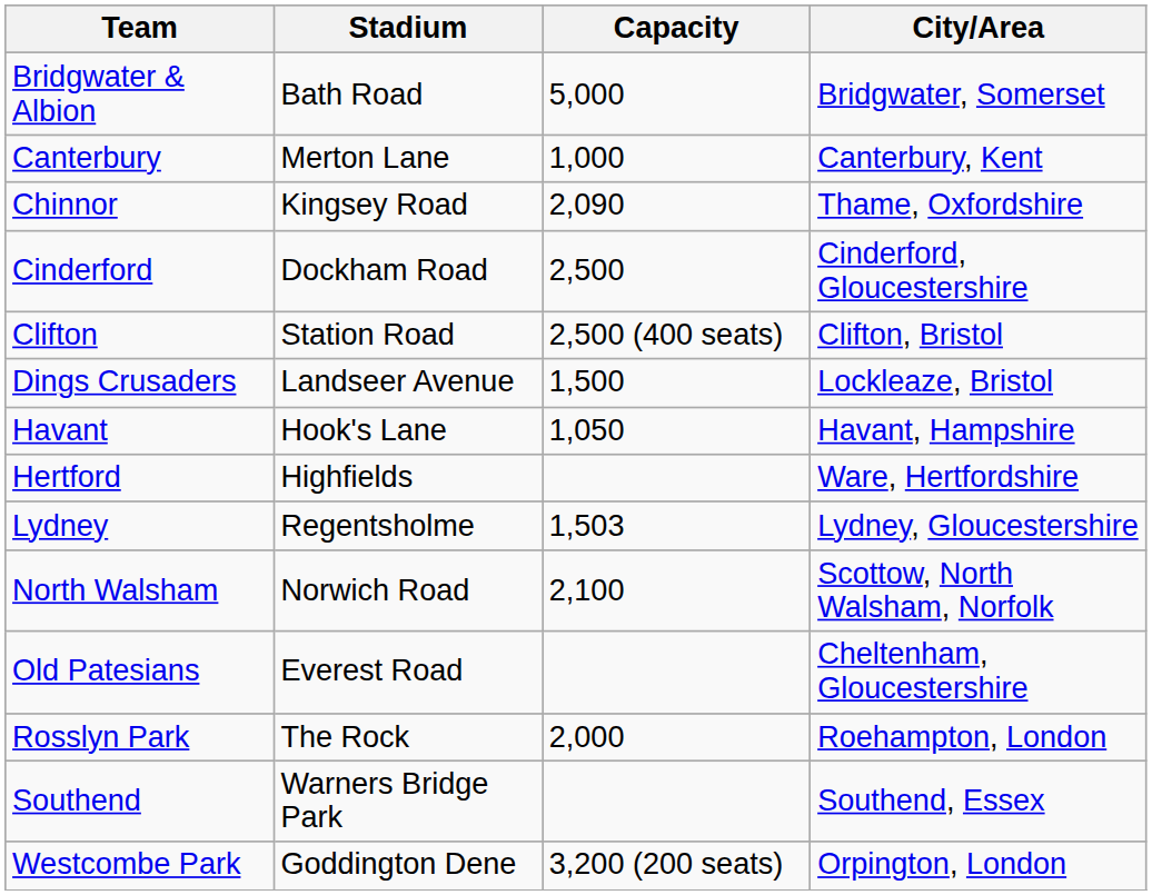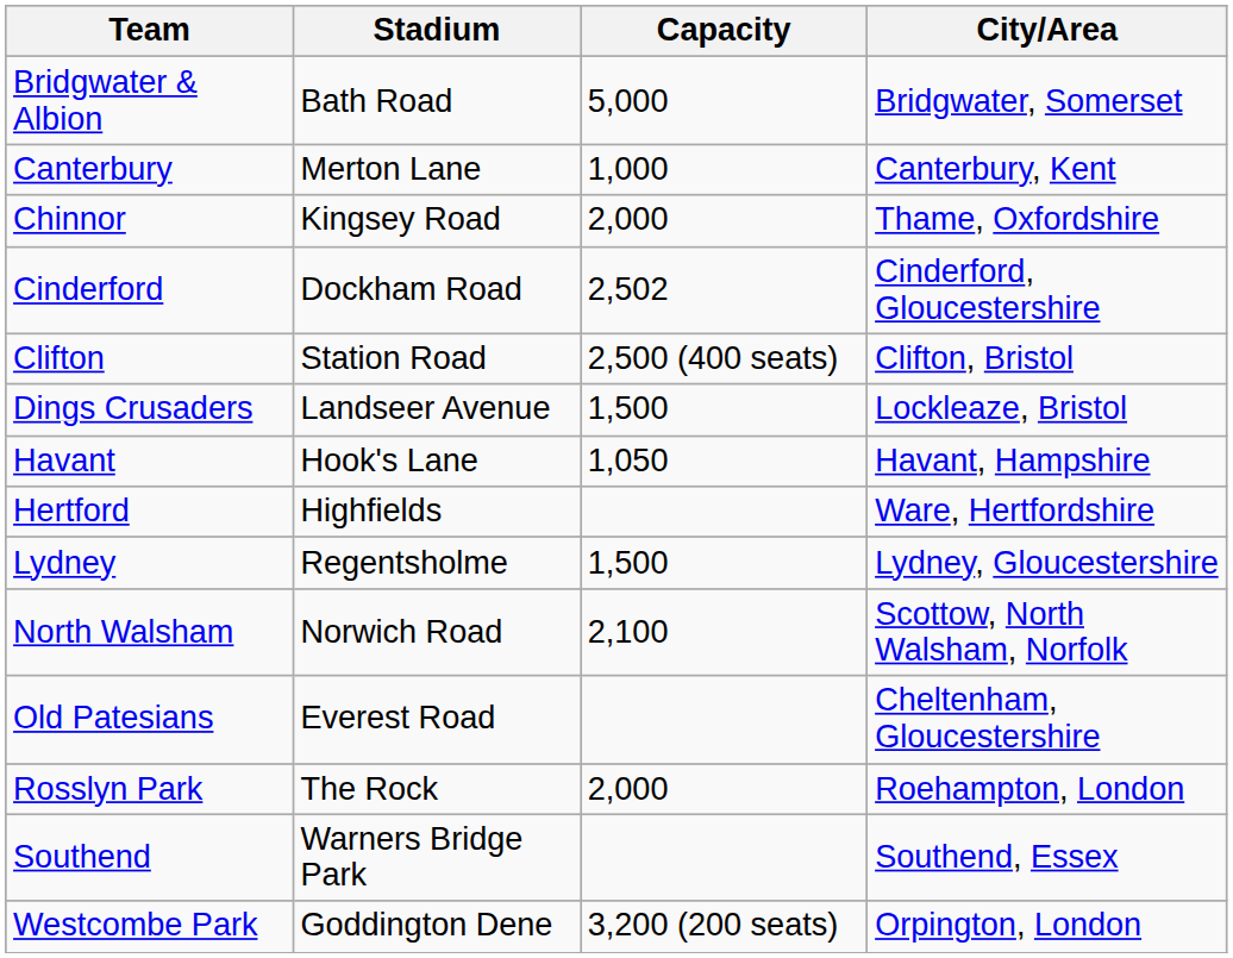 <table class="wikitable sortable">
 <tr>
 <th width=20%>Team</th>
 <th width=20%>Stadium</th>
 <th width=20%>Capacity</th>
 <th width=25%>City/Area</th>
 </tr>
 <tr>
 <td><a href='#'>Bridgwater & Albion</a></td>
 <td>Bath Road</td>
 <td>5,000</td>
 <td><a href='#'>Bridgwater</a>, <a href='#'>Somerset</a></td>
 </tr>
 <tr>
 <td><a href='#'>Canterbury</a></td>
 <td>Merton Lane</td>
 <td>1,000</td>
 <td><a href='#'>Canterbury</a>, <a href='#'>Kent</a></td>
 </tr>
 <tr>
 <td><a href='#'>Chinnor</a></td>
 <td>Kingsey Road</td>
-<td>2,090</td>
+<td>2,000</td>
 <td><a href='#'>Thame</a>, <a href='#'>Oxfordshire</a></td>
 </tr>
 <tr>
 <td><a href='#'>Cinderford</a></td>
 <td>Dockham Road</td>
-<td>2,500</td>
+<td>2,502</td>
 <td><a href='#'>Cinderford</a>, <a href='#'>Gloucestershire</a></td>
 </tr>
 <tr>
 <td><a href='#'>Clifton</a></td>
 <td>Station Road</td>
 <td>2,500 (400 seats)</td>
 <td><a href='#'>Clifton</a>, <a href='#'>Bristol</a></td>
 </tr>
 <tr>
 <td><a href='#'>Dings Crusaders</a></td>
 <td>Landseer Avenue</td>
 <td>1,500</td>
 <td><a href='#'>Lockleaze</a>, <a href='#'>Bristol</a></td>
 </tr>
 <tr>
 <td><a href='#'>Havant</a></td>
 <td>Hook's Lane</td>
 <td>1,050</td>
 <td><a href='#'>Havant</a>, <a href='#'>Hampshire</a></td>
 </tr>
 <tr>
 <td><a href='#'>Hertford</a></td>
 <td>Highfields</td>
 <td></td>
 <td><a href='#'>Ware</a>, <a href='#'>Hertfordshire</a></td>
 </tr>
 <tr>
 <td><a href='#'>Lydney</a></td>
 <td>Regentsholme</td>
-<td>1,503</td>
+<td>1,500</td>
 <td><a href='#'>Lydney</a>, <a href='#'>Gloucestershire</a></td>
 </tr>
 <tr>
 <td><a href='#'>North Walsham</a></td>
 <td>Norwich Road</td>
 <td>2,100</td>
 <td><a href='#'>Scottow</a>, <a href='#'>North Walsham</a>, <a href='#'>Norfolk</a></td>
 </tr>
 <tr>
 <td><a href='#'>Old Patesians</a></td>
 <td>Everest Road</td>
 <td></td>
 <td><a href='#'>Cheltenham</a>, <a href='#'>Gloucestershire</a></td>
 </tr>
 <tr>
 <td><a href='#'>Rosslyn Park</a></td>
 <td>The Rock</td>
 <td>2,000</td>
 <td><a href='#'>Roehampton</a>, <a href='#'>London</a></td>
 </tr>
 <tr>
 <td><a href='#'>Southend</a></td>
 <td>Warners Bridge Park</td>
 <td></td>
 <td><a href='#'>Southend</a>, <a href='#'>Essex</a></td>
 </tr>
 <tr>
 <td><a href='#'>Westcombe Park</a></td>
 <td>Goddington Dene</td>
 <td>3,200 (200 seats)</td>
 <td><a href='#'>Orpington</a>, <a href='#'>London</a></td>
 </tr>
 <tr>
 </tr>
 </table>
